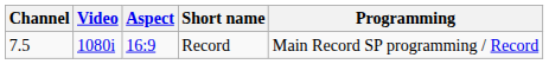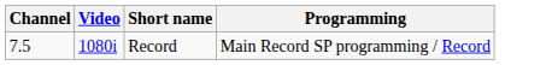 <table class="wikitable">
 <tr>
 <th>Channel</th>
 <th><a href='#'>Video</a></th>
-<th><a href='#'>Aspect</a></th>
 <th>Short name</th>
 <th>Programming</th>
 </tr>
 <tr>
 <td>7.5</td>
 <td><a href='#'>1080i</a></td>
-<td><a href='#'>16:9</a></td>
 <td>Record</td>
 <td>Main Record SP programming / <a href='#'>Record</a></td>
 </tr>
 </table>
